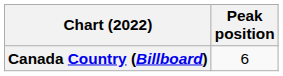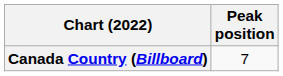 <table class="wikitable sortable plainrowheaders" style="text-align:center;">
 <tr>
 <th>Chart (2022)</th>
 <th>Peak <br> position</th>
 </tr>
 <tr>
 <th scope="row">Canada <a href='#'>Country</a> (<a href='#'><em>Billboard</em></a>)</th>
-<td>6</td>
+<td>7</td>
 </tr>
 </table>
